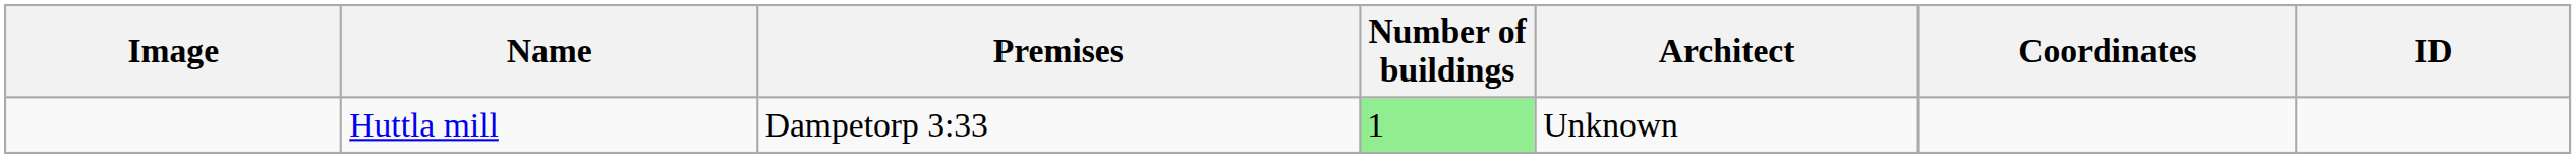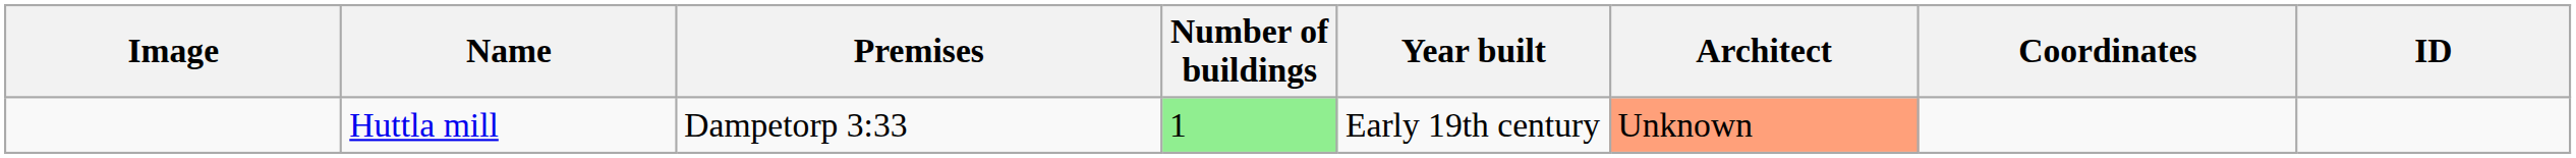 <table class="wikitable" width="95%">
 <tr>
 <th width="150">Image</th>
 <th>Name</th>
 <th>Premises</th>
 <th width="75">Number of<br>buildings</th>
+<th width="120">Year built</th>
 <th>Architect</th>
 <th width="170">Coordinates</th>
 <th width="120">ID</th>
 </tr>
 <tr>
 <td></td>
 <td><a href='#'>Huttla mill</a></td>
 <td>Dampetorp 3:33</td>
 <td style="background: lightgreen;">1</td>
-<td>Unknown</td>
+<td>Early 19th century</td>
+<td style="background: lightsalmon;">Unknown</td>
 <td></td>
 <td></td>
 </tr>
 </table>
